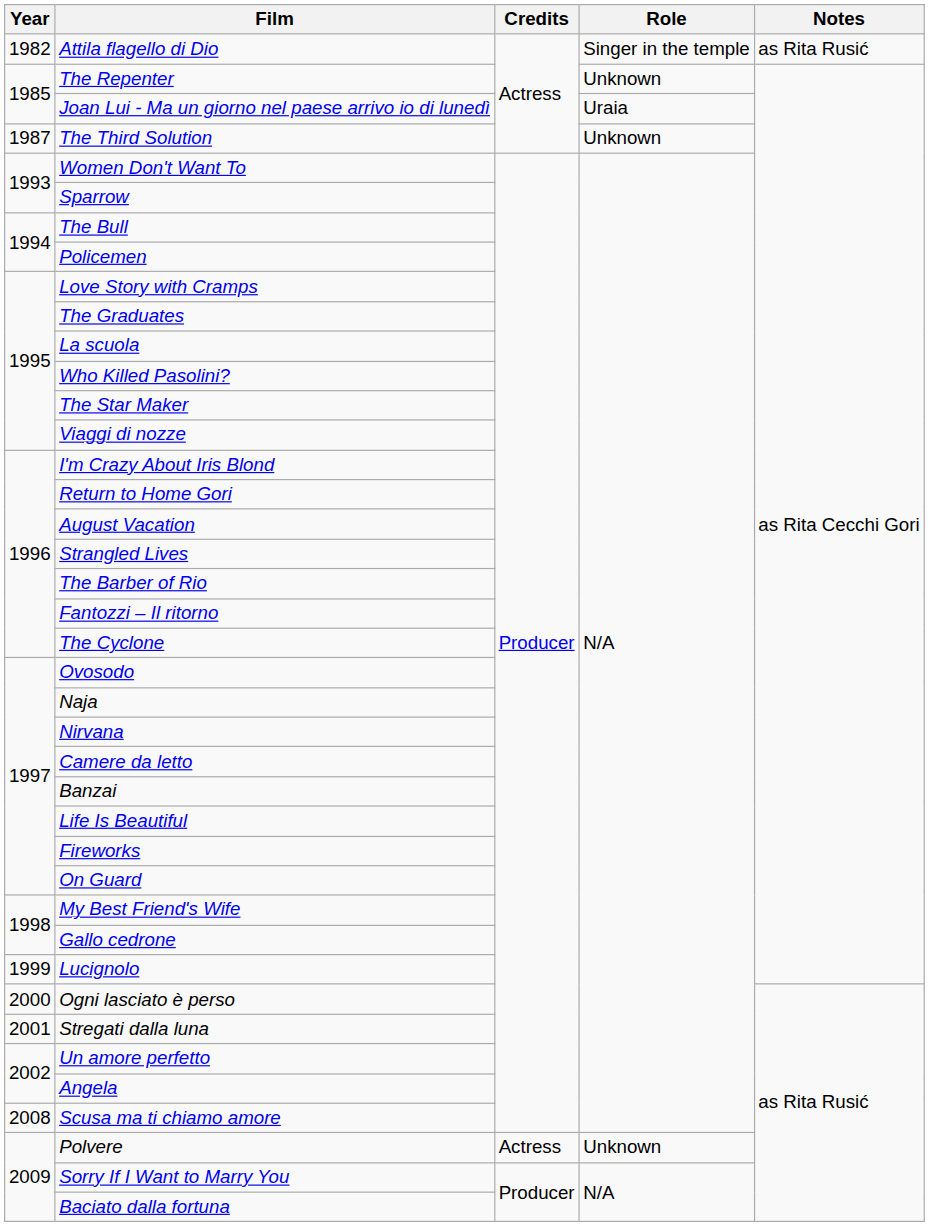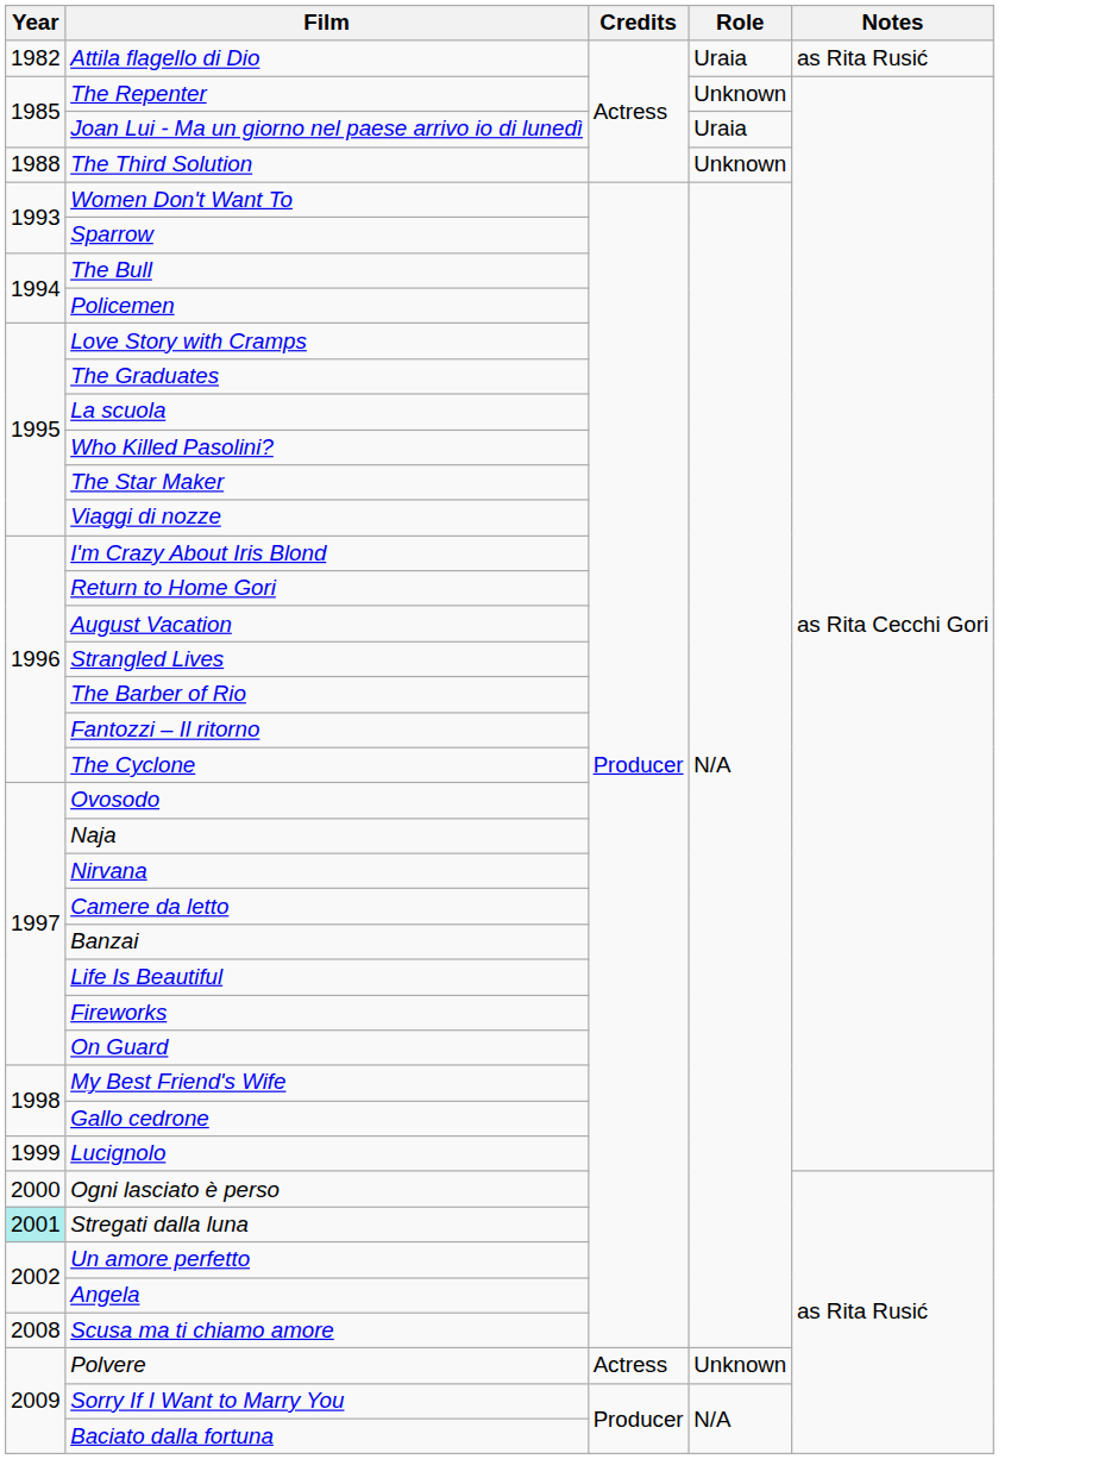 <table class="wikitable sortable">
 <tr>
 <th>Year</th>
 <th>Film</th>
 <th>Credits</th>
 <th>Role</th>
 <th>Notes</th>
 </tr>
 <tr>
 <td>1982</td>
 <td><em><a href='#'>Attila flagello di Dio</a></em></td>
 <td rowspan="4">Actress</td>
-<td>Singer in the temple</td>
+<td>Uraia</td>
 <td>as Rita Rusić</td>
 </tr>
 <tr>
 <td rowspan="2">1985</td>
 <td><em><a href='#'>The Repenter</a></em></td>
 <td>Unknown</td>
 <td rowspan="31">as Rita Cecchi Gori</td>
 </tr>
 <tr>
 <td><em><a href='#'>Joan Lui - Ma un giorno nel paese arrivo io di lunedì</a></em></td>
 <td>Uraia</td>
 </tr>
 <tr>
-<td>1987</td>
+<td>1988</td>
 <td><em><a href='#'>The Third Solution</a> </em></td>
 <td>Unknown</td>
 </tr>
 <tr>
 <td rowspan="2">1993</td>
 <td><em><a href='#'>Women Don't Want To</a></em></td>
 <td rowspan="33"><a href='#'>Producer</a></td>
 <td rowspan="33">N/A</td>
 </tr>
 <tr>
 <td><em><a href='#'>Sparrow</a></em></td>
 </tr>
 <tr>
 <td rowspan="2">1994</td>
 <td><em><a href='#'>The Bull</a></em></td>
 </tr>
 <tr>
 <td><em><a href='#'>Policemen</a></em></td>
 </tr>
 <tr>
 <td rowspan="6">1995</td>
 <td><em><a href='#'>Love Story with Cramps</a></em></td>
 </tr>
 <tr>
 <td><em><a href='#'>The Graduates</a></em></td>
 </tr>
 <tr>
 <td><em><a href='#'>La scuola</a></em></td>
 </tr>
 <tr>
 <td><em><a href='#'>Who Killed Pasolini?</a></em></td>
 </tr>
 <tr>
 <td><em><a href='#'>The Star Maker</a></em></td>
 </tr>
 <tr>
 <td><em><a href='#'>Viaggi di nozze</a></em></td>
 </tr>
 <tr>
 <td rowspan="7">1996</td>
 <td><em><a href='#'>I'm Crazy About Iris Blond</a></em></td>
 </tr>
 <tr>
 <td><em><a href='#'>Return to Home Gori</a></em></td>
 </tr>
 <tr>
 <td><em><a href='#'>August Vacation</a></em></td>
 </tr>
 <tr>
 <td><em><a href='#'>Strangled Lives</a></em></td>
 </tr>
 <tr>
 <td><em><a href='#'>The Barber of Rio</a></em></td>
 </tr>
 <tr>
 <td><em><a href='#'>Fantozzi – Il ritorno</a></em></td>
 </tr>
 <tr>
 <td><em><a href='#'>The Cyclone</a></em></td>
 </tr>
 <tr>
 <td rowspan="8">1997</td>
 <td><em><a href='#'>Ovosodo</a></em></td>
 </tr>
 <tr>
 <td><em>Naja</em></td>
 </tr>
 <tr>
 <td><em><a href='#'>Nirvana</a></em></td>
 </tr>
 <tr>
 <td><em><a href='#'>Camere da letto</a></em></td>
 </tr>
 <tr>
 <td><em>Banzai</em></td>
 </tr>
 <tr>
 <td><em><a href='#'>Life Is Beautiful</a></em></td>
 </tr>
 <tr>
 <td><em><a href='#'>Fireworks</a></em></td>
 </tr>
 <tr>
 <td><em><a href='#'>On Guard</a></em></td>
 </tr>
 <tr>
 <td rowspan="2">1998</td>
 <td><em><a href='#'>My Best Friend's Wife</a></em></td>
 </tr>
 <tr>
 <td><em><a href='#'>Gallo cedrone</a></em></td>
 </tr>
 <tr>
 <td>1999</td>
 <td><em><a href='#'>Lucignolo</a></em></td>
 </tr>
 <tr>
 <td>2000</td>
 <td><em>Ogni lasciato è perso</em></td>
 <td rowspan="8">as Rita Rusić</td>
 </tr>
 <tr>
-<td>2001</td>
+<td style="background: paleturquoise;">2001</td>
 <td><em>Stregati dalla luna</em></td>
 </tr>
 <tr>
 <td rowspan="2">2002</td>
 <td><em><a href='#'>Un amore perfetto</a></em></td>
 </tr>
 <tr>
 <td><em><a href='#'>Angela</a></em></td>
 </tr>
 <tr>
 <td>2008</td>
 <td><em><a href='#'>Scusa ma ti chiamo amore</a></em></td>
 </tr>
 <tr>
 <td rowspan="3">2009</td>
 <td><em>Polvere</em></td>
 <td>Actress</td>
 <td>Unknown</td>
 </tr>
 <tr>
 <td><em><a href='#'>Sorry If I Want to Marry You</a></em></td>
 <td rowspan="2">Producer</td>
 <td rowspan="2">N/A</td>
 </tr>
 <tr>
 <td><em><a href='#'>Baciato dalla fortuna</a></em></td>
 </tr>
 </table>
